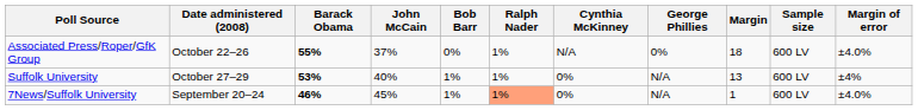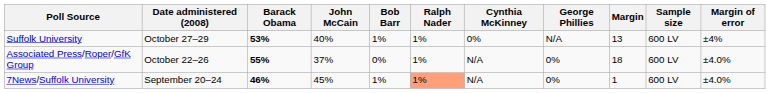 <table class="wikitable collapsible">
 <tr>
 <th>Poll Source</th>
 <th>Date administered (2008)</th>
 <th>Barack Obama</th>
 <th>John McCain</th>
 <th>Bob Barr</th>
 <th>Ralph Nader</th>
 <th>Cynthia McKinney</th>
 <th>George Phillies</th>
 <th>Margin</th>
 <th>Sample size</th>
 <th>Margin of error</th>
 </tr>
 <tr>
+<td><a href='#'>Suffolk University</a></td>
+<td>October 27–29</td>
+<td><strong>53%</strong></td>
+<td>40%</td>
+<td>1%</td>
+<td>1%</td>
+<td>0%</td>
+<td>N/A</td>
+<td>13</td>
+<td>600 LV</td>
+<td>±4%</td>
+</tr>
+<tr>
 <td><a href='#'>Associated Press</a>/<a href='#'>Roper</a>/<a href='#'>GfK Group</a></td>
 <td>October 22–26</td>
 <td><strong>55%</strong></td>
 <td>37%</td>
 <td>0%</td>
 <td>1%</td>
 <td>N/A</td>
 <td>0%</td>
 <td>18</td>
 <td>600 LV</td>
 <td>±4.0%</td>
 </tr>
 <tr>
-<td><a href='#'>Suffolk University</a></td>
-<td>October 27–29</td>
-<td><strong>53%</strong></td>
-<td>40%</td>
-<td>1%</td>
-<td>1%</td>
-<td>0%</td>
-<td>N/A</td>
-<td>13</td>
-<td>600 LV</td>
-<td>±4%</td>
-</tr>
-<tr>
 <td><a href='#'>7News</a>/<a href='#'>Suffolk University</a></td>
 <td>September 20–24</td>
 <td><strong>46%</strong></td>
 <td>45%</td>
 <td>1%</td>
 <td style="background: lightsalmon;">1%</td>
+<td>N/A</td>
 <td>0%</td>
-<td>N/A</td>
 <td>1</td>
 <td>600 LV</td>
 <td>±4.0%</td>
 </tr>
 </table>
